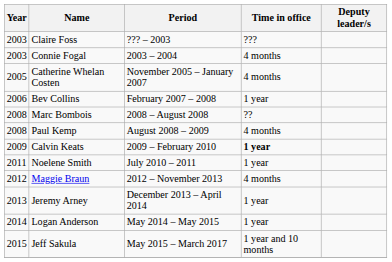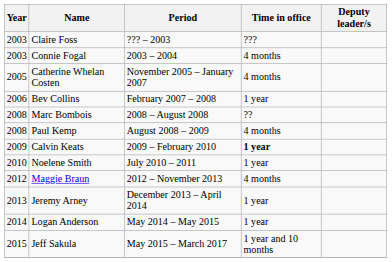 <table class="wikitable sortable">
 <tr>
 <th>Year</th>
 <th>Name</th>
 <th class="unsortable">Period</th>
 <th>Time in office</th>
 <th>Deputy leader/s</th>
 </tr>
 <tr>
 <td>2003</td>
 <td>Claire Foss</td>
 <td>??? – 2003</td>
 <td>???</td>
 <td></td>
 </tr>
 <tr>
 <td>2003</td>
 <td>Connie Fogal</td>
 <td>2003 – 2004</td>
 <td>4 months</td>
 <td></td>
 </tr>
 <tr>
 <td>2005</td>
 <td>Catherine Whelan Costen</td>
 <td>November 2005 – January 2007</td>
 <td>4 months</td>
 <td></td>
 </tr>
 <tr>
 <td>2006</td>
 <td>Bev Collins</td>
 <td>February 2007 – 2008</td>
 <td>1 year</td>
 <td></td>
 </tr>
 <tr>
 <td>2008</td>
 <td>Marc Bombois</td>
 <td>2008 – August 2008</td>
 <td>??</td>
 <td></td>
 </tr>
 <tr>
 <td>2008</td>
 <td>Paul Kemp</td>
 <td>August 2008 – 2009</td>
 <td>4 months</td>
 <td></td>
 </tr>
 <tr>
 <td>2009</td>
 <td>Calvin Keats</td>
 <td>2009 – February 2010</td>
 <td><strong>1 year</strong></td>
 <td></td>
 </tr>
 <tr>
-<td>2011</td>
+<td>2010</td>
 <td>Noelene Smith</td>
 <td>July 2010 – 2011</td>
 <td>1 year</td>
 <td></td>
 </tr>
 <tr>
 <td>2012</td>
 <td><a href='#'>Maggie Braun</a></td>
 <td>2012 – November 2013</td>
 <td>4 months</td>
 <td></td>
 </tr>
 <tr>
 <td>2013</td>
 <td>Jeremy Arney</td>
 <td>December 2013 – April 2014</td>
 <td>1 year</td>
 <td></td>
 </tr>
 <tr>
 <td>2014</td>
 <td>Logan Anderson</td>
 <td>May 2014 – May 2015</td>
 <td>1 year</td>
 <td></td>
 </tr>
 <tr>
 <td>2015</td>
 <td>Jeff Sakula</td>
 <td>May 2015 – March 2017</td>
 <td>1 year and 10 months</td>
 <td></td>
 </tr>
 <tr>
 </tr>
 </table>
